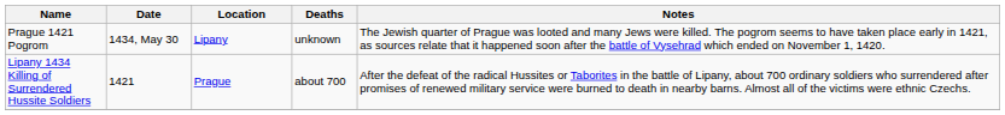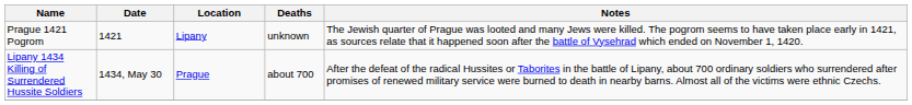 <table class="sortable wikitable" style="font-size:90%;">
 <tr>
 <th style="width:120px;">Name</th>
 <th style="width:100px;">Date</th>
 <th style="width:120px;">Location</th>
 <th style="width:75px;">Deaths</th>
 <th class="unsortable">Notes</th>
 </tr>
 <tr>
 <td>Prague 1421 Pogrom</td>
-<td>1434, May 30</td>
+<td>1421</td>
 <td><a href='#'>Lipany</a></td>
 <td>unknown</td>
 <td>The Jewish quarter of Prague was looted and many Jews were killed. The pogrom seems to have taken place early in 1421, as sources relate that it happened soon after the <a href='#'>battle of Vysehrad</a> which ended on November 1, 1420.</td>
 </tr>
 <tr>
 <td><a href='#'>Lipany 1434 Killing of Surrendered Hussite Soldiers</a></td>
-<td>1421</td>
+<td>1434, May 30</td>
 <td><a href='#'>Prague</a></td>
 <td>about 700</td>
 <td>After the defeat of the radical Hussites or <a href='#'>Taborites</a> in the battle of Lipany, about 700 ordinary soldiers who surrendered after promises of renewed military service were burned to death in nearby barns. Almost all of the victims were ethnic Czechs.</td>
 </tr>
 <tr>
 </tr>
 </table>
